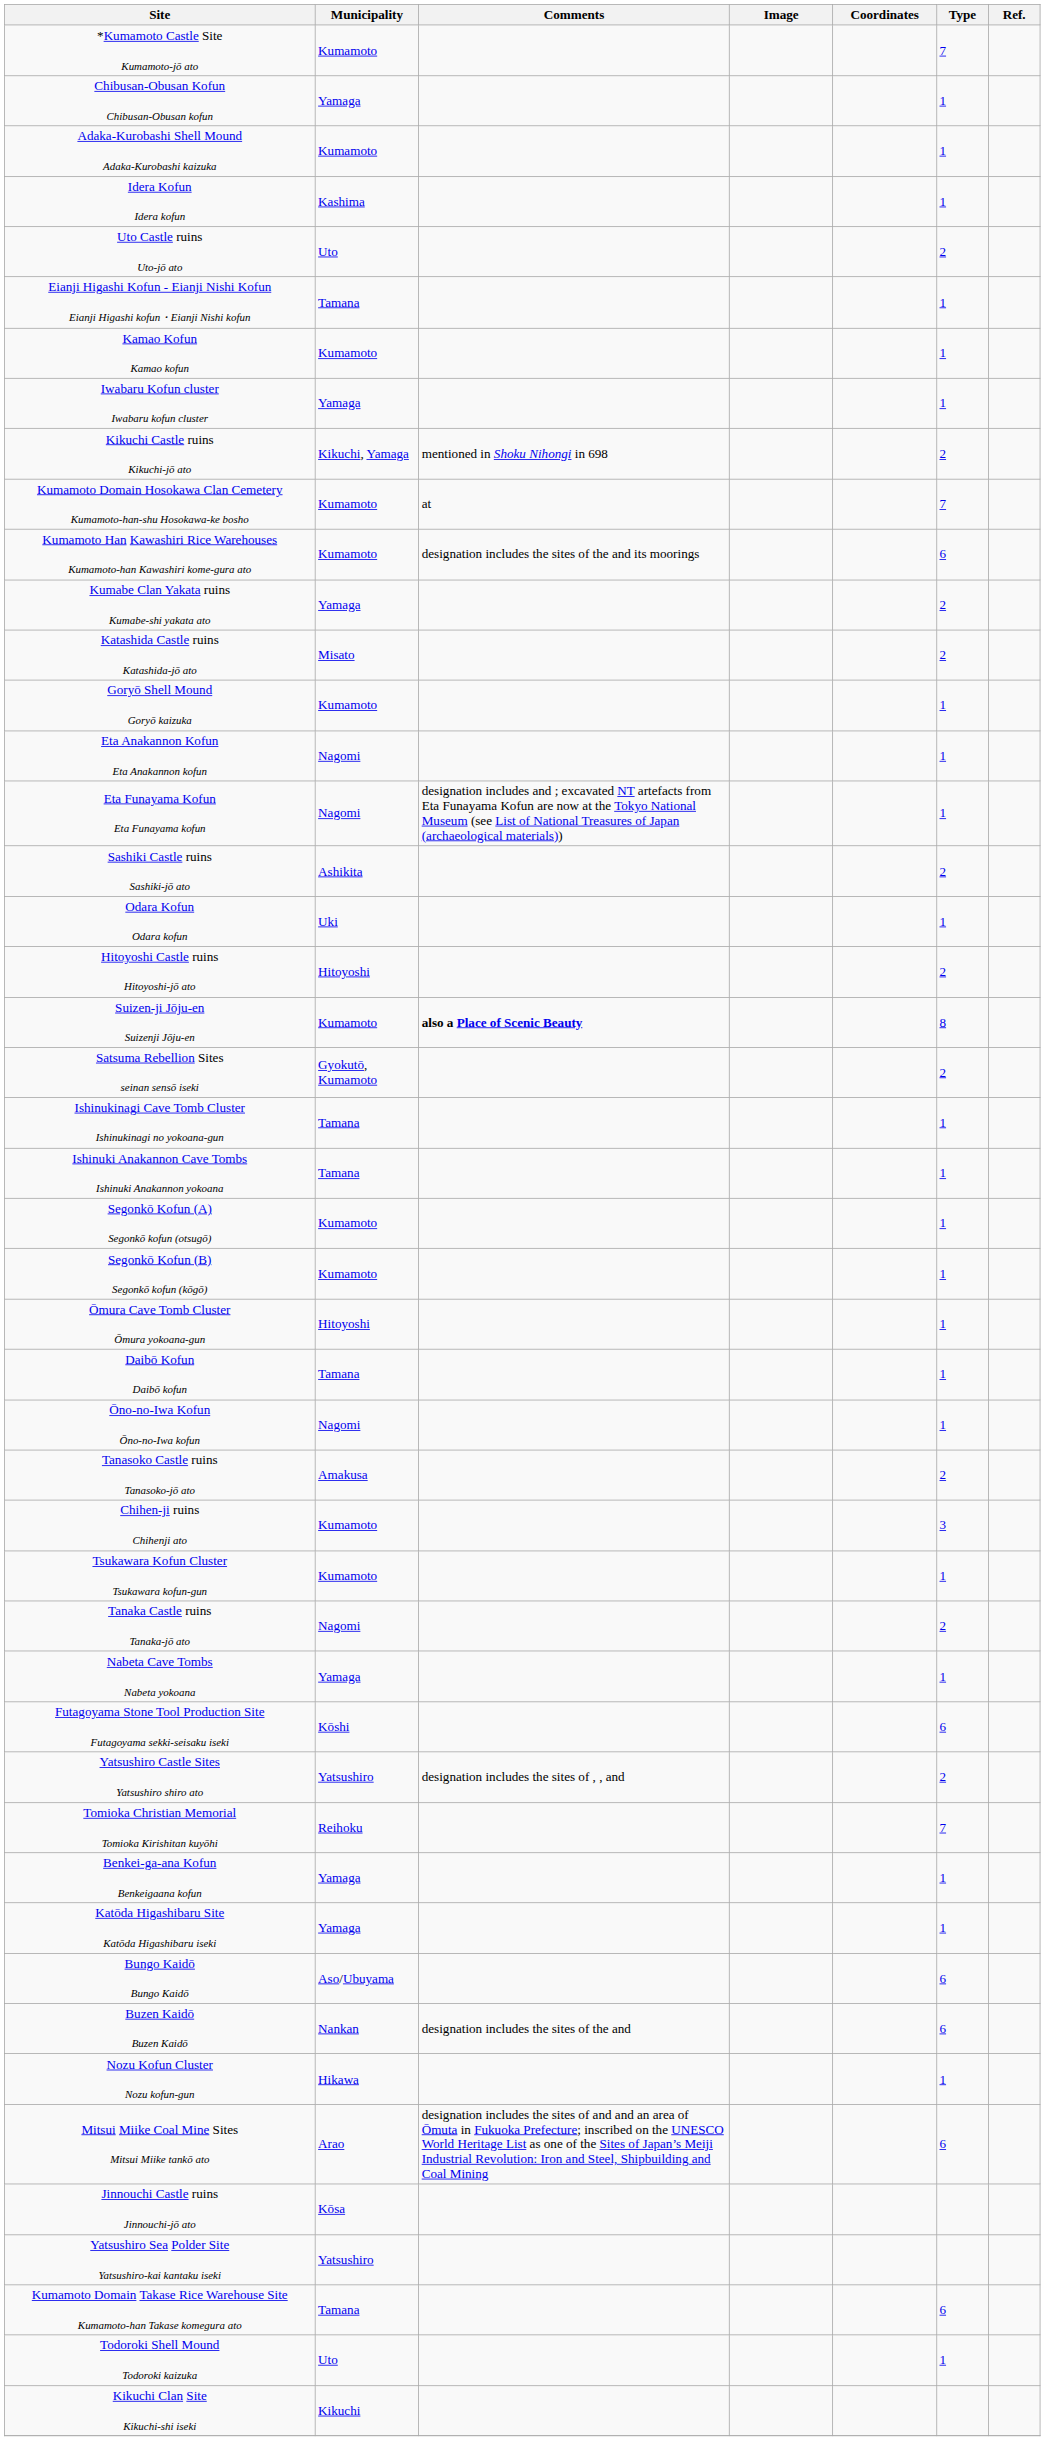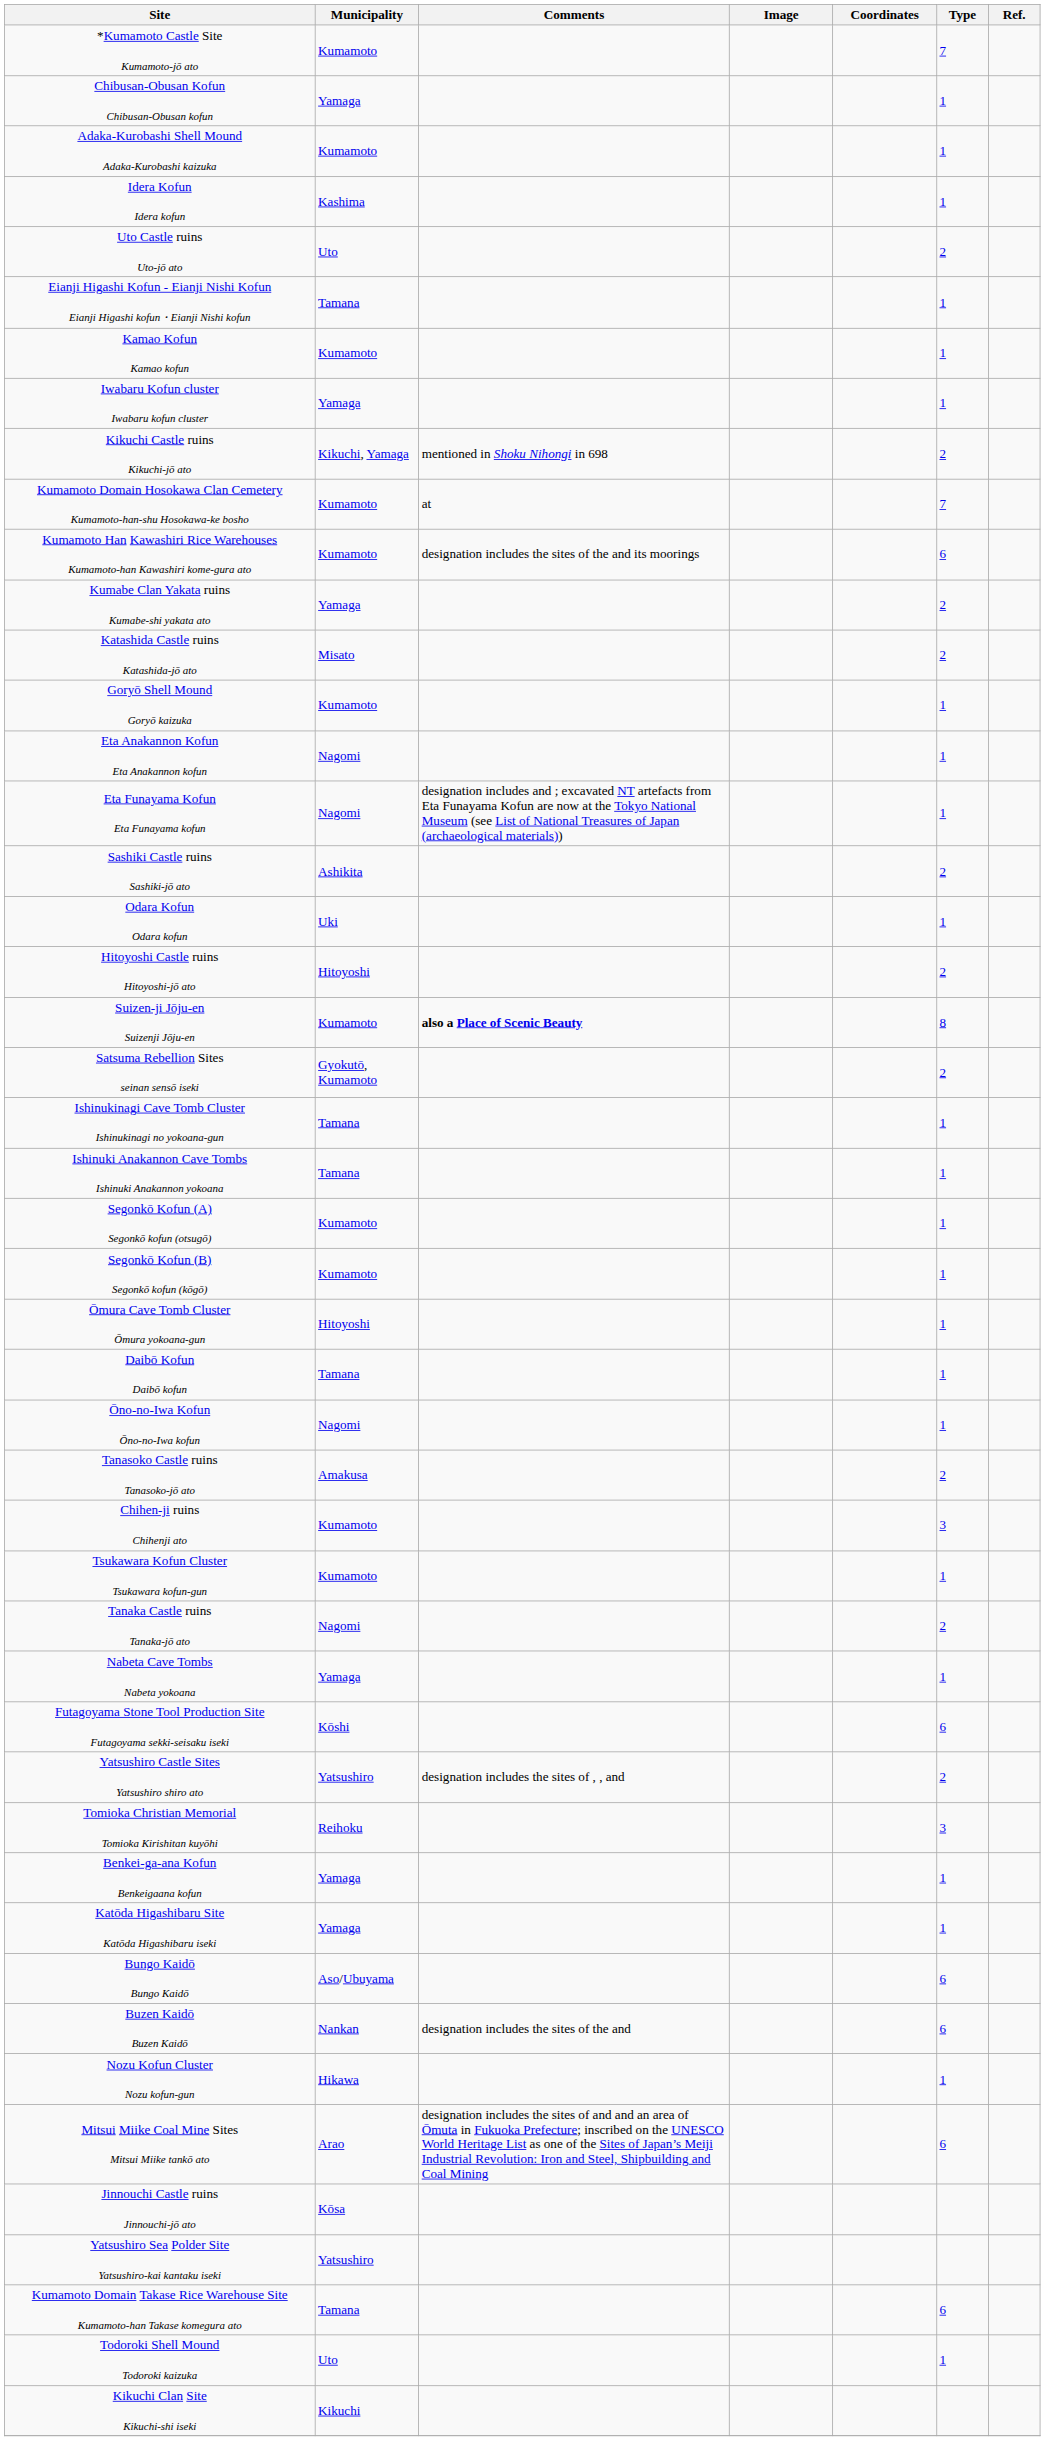 <table class="wikitable sortable"  style="width:100%;">
 <tr>
 <th width="30%" align="left">Site</th>
 <th width="10%" align="left">Municipality</th>
 <th width="30%" align="left" class="unsortable">Comments</th>
 <th width="10%" align="left"  class="unsortable">Image</th>
 <th width="10%" align="left" class="unsortable">Coordinates</th>
 <th width="5%" align="left">Type</th>
 <th width="5%" align="left"  class="unsortable">Ref.</th>
 </tr>
 <tr>
 <td align="center">*<a href='#'>Kumamoto Castle</a> Site<br><br><small><em>Kumamoto-jō ato</em></small></td>
 <td><a href='#'>Kumamoto</a></td>
 <td></td>
 <td></td>
 <td></td>
 <td><a href='#'>7</a></td>
 <td></td>
 </tr>
 <tr>
 <td align="center"><a href='#'>Chibusan-Obusan Kofun</a><br><br><small><em>Chibusan-Obusan kofun</em></small></td>
 <td><a href='#'>Yamaga</a></td>
 <td></td>
 <td></td>
 <td></td>
 <td><a href='#'>1</a></td>
 <td></td>
 </tr>
 <tr>
 <td align="center"><a href='#'>Adaka-Kurobashi Shell Mound</a><br><br><small><em>Adaka-Kurobashi kaizuka</em></small></td>
 <td><a href='#'>Kumamoto</a></td>
 <td></td>
 <td></td>
 <td></td>
 <td><a href='#'>1</a></td>
 <td></td>
 </tr>
 <tr>
 <td align="center"><a href='#'>Idera Kofun</a><br><br><small><em>Idera kofun</em></small></td>
 <td><a href='#'>Kashima</a></td>
 <td></td>
 <td></td>
 <td></td>
 <td><a href='#'>1</a></td>
 <td></td>
 </tr>
 <tr>
 <td align="center"><a href='#'>Uto Castle</a> ruins<br><br><small><em>Uto-jō ato</em></small></td>
 <td><a href='#'>Uto</a></td>
 <td></td>
 <td></td>
 <td></td>
 <td><a href='#'>2</a></td>
 <td></td>
 </tr>
 <tr>
 <td align="center"><a href='#'>Eianji Higashi Kofun - Eianji Nishi Kofun</a><br><br><small><em>Eianji Higashi kofun・Eianji Nishi kofun</em></small></td>
 <td><a href='#'>Tamana</a></td>
 <td></td>
 <td></td>
 <td></td>
 <td><a href='#'>1</a></td>
 <td></td>
 </tr>
 <tr>
 <td align="center"><a href='#'>Kamao Kofun</a><br><br><small><em>Kamao kofun</em></small></td>
 <td><a href='#'>Kumamoto</a></td>
 <td></td>
 <td></td>
 <td></td>
 <td><a href='#'>1</a></td>
 <td></td>
 </tr>
 <tr>
 <td align="center"><a href='#'>Iwabaru Kofun cluster</a><br><br><small><em>Iwabaru kofun cluster</em></small></td>
 <td><a href='#'>Yamaga</a></td>
 <td></td>
 <td></td>
 <td></td>
 <td><a href='#'>1</a></td>
 <td></td>
 </tr>
 <tr>
 <td align="center"><a href='#'>Kikuchi Castle</a> ruins<br><br><small><em>Kikuchi-jō ato</em></small></td>
 <td><a href='#'>Kikuchi</a>, <a href='#'>Yamaga</a></td>
 <td>mentioned in <em><a href='#'>Shoku Nihongi</a></em> in 698</td>
 <td></td>
 <td></td>
 <td><a href='#'>2</a></td>
 <td></td>
 </tr>
 <tr>
 <td align="center"><a href='#'>Kumamoto Domain Hosokawa Clan Cemetery</a><br><br><small><em>Kumamoto-han-shu Hosokawa-ke bosho</em></small></td>
 <td><a href='#'>Kumamoto</a></td>
 <td>at </td>
 <td></td>
 <td></td>
 <td><a href='#'>7</a></td>
 <td></td>
 </tr>
 <tr>
 <td align="center"><a href='#'>Kumamoto Han</a> <a href='#'>Kawashiri Rice Warehouses</a><br><br><small><em>Kumamoto-han Kawashiri kome-gura ato</em></small></td>
 <td><a href='#'>Kumamoto</a></td>
 <td>designation includes the sites of the  and its moorings</td>
 <td></td>
 <td></td>
 <td><a href='#'>6</a></td>
 <td></td>
 </tr>
 <tr>
 <td align="center"><a href='#'>Kumabe Clan Yakata</a> ruins<br><br><small><em>Kumabe-shi yakata ato</em></small></td>
 <td><a href='#'>Yamaga</a></td>
 <td></td>
 <td></td>
 <td></td>
 <td><a href='#'>2</a></td>
 <td></td>
 </tr>
 <tr>
 <td align="center"><a href='#'>Katashida Castle</a> ruins<br><br><small><em>Katashida-jō ato</em></small></td>
 <td><a href='#'>Misato</a></td>
 <td></td>
 <td></td>
 <td></td>
 <td><a href='#'>2</a></td>
 <td></td>
 </tr>
 <tr>
 <td align="center"><a href='#'>Goryō Shell Mound</a><br><br><small><em>Goryō kaizuka</em></small></td>
 <td><a href='#'>Kumamoto</a></td>
 <td></td>
 <td></td>
 <td></td>
 <td><a href='#'>1</a></td>
 <td></td>
 </tr>
 <tr>
 <td align="center"><a href='#'>Eta Anakannon Kofun</a><br><br><small><em>Eta Anakannon kofun</em></small></td>
 <td><a href='#'>Nagomi</a></td>
 <td></td>
 <td></td>
 <td></td>
 <td><a href='#'>1</a></td>
 <td></td>
 </tr>
 <tr>
 <td align="center"><a href='#'>Eta Funayama Kofun</a><br><br><small><em>Eta Funayama kofun</em></small></td>
 <td><a href='#'>Nagomi</a></td>
 <td>designation includes  and ; excavated <a href='#'>NT</a> artefacts from Eta Funayama Kofun are now at the <a href='#'>Tokyo National Museum</a> (see <a href='#'>List of National Treasures of Japan (archaeological materials)</a>)</td>
 <td></td>
 <td></td>
 <td><a href='#'>1</a></td>
 <td></td>
 </tr>
 <tr>
 <td align="center"><a href='#'>Sashiki Castle</a> ruins<br><br><small><em>Sashiki-jō ato</em></small></td>
 <td><a href='#'>Ashikita</a></td>
 <td></td>
 <td></td>
 <td></td>
 <td><a href='#'>2</a></td>
 <td></td>
 </tr>
 <tr>
 <td align="center"><a href='#'>Odara Kofun</a><br><br><small><em>Odara kofun</em></small></td>
 <td><a href='#'>Uki</a></td>
 <td></td>
 <td></td>
 <td></td>
 <td><a href='#'>1</a></td>
 <td></td>
 </tr>
 <tr>
 <td align="center"><a href='#'>Hitoyoshi Castle</a> ruins<br><br><small><em>Hitoyoshi-jō ato</em></small></td>
 <td><a href='#'>Hitoyoshi</a></td>
 <td></td>
 <td></td>
 <td></td>
 <td><a href='#'>2</a></td>
 <td></td>
 </tr>
 <tr>
 <td align="center"><a href='#'>Suizen-ji Jōju-en</a><br><br><small><em>Suizenji Jōju-en</em></small></td>
 <td><a href='#'>Kumamoto</a></td>
 <td><strong>also a <a href='#'>Place of Scenic Beauty</a></strong></td>
 <td></td>
 <td></td>
 <td><a href='#'>8</a></td>
 <td></td>
 </tr>
 <tr>
 <td align="center"><a href='#'>Satsuma Rebellion</a> Sites<br><br><small><em>seinan sensō iseki</em></small></td>
 <td><a href='#'>Gyokutō</a>, <a href='#'>Kumamoto</a></td>
 <td></td>
 <td></td>
 <td></td>
 <td><a href='#'>2</a></td>
 <td></td>
 </tr>
 <tr>
 <td align="center"><a href='#'>Ishinukinagi Cave Tomb Cluster</a><br><br><small><em>Ishinukinagi no yokoana-gun</em></small></td>
 <td><a href='#'>Tamana</a></td>
 <td></td>
 <td></td>
 <td></td>
 <td><a href='#'>1</a></td>
 <td></td>
 </tr>
 <tr>
 <td align="center"><a href='#'>Ishinuki Anakannon Cave Tombs</a><br><br><small><em>Ishinuki Anakannon yokoana</em></small></td>
 <td><a href='#'>Tamana</a></td>
 <td></td>
 <td></td>
 <td></td>
 <td><a href='#'>1</a></td>
 <td></td>
 </tr>
 <tr>
 <td align="center"><a href='#'>Segonkō Kofun (A)</a><br><br><small><em>Segonkō kofun (otsugō)</em></small></td>
 <td><a href='#'>Kumamoto</a></td>
 <td></td>
 <td></td>
 <td></td>
 <td><a href='#'>1</a></td>
 <td></td>
 </tr>
 <tr>
 <td align="center"><a href='#'>Segonkō Kofun (B)</a><br><br><small><em>Segonkō kofun (kōgō)</em></small></td>
 <td><a href='#'>Kumamoto</a></td>
 <td></td>
 <td></td>
 <td></td>
 <td><a href='#'>1</a></td>
 <td></td>
 </tr>
 <tr>
 <td align="center"><a href='#'>Ōmura Cave Tomb Cluster</a><br><br><small><em>Ōmura yokoana-gun</em></small></td>
 <td><a href='#'>Hitoyoshi</a></td>
 <td></td>
 <td></td>
 <td></td>
 <td><a href='#'>1</a></td>
 <td></td>
 </tr>
 <tr>
 <td align="center"><a href='#'>Daibō Kofun</a><br><br><small><em>Daibō kofun</em></small></td>
 <td><a href='#'>Tamana</a></td>
 <td></td>
 <td></td>
 <td></td>
 <td><a href='#'>1</a></td>
 <td></td>
 </tr>
 <tr>
 <td align="center"><a href='#'>Ōno-no-Iwa Kofun</a><br><br><small><em>Ōno-no-Iwa kofun</em></small></td>
 <td><a href='#'>Nagomi</a></td>
 <td></td>
 <td></td>
 <td></td>
 <td><a href='#'>1</a></td>
 <td></td>
 </tr>
 <tr>
 <td align="center"><a href='#'>Tanasoko Castle</a> ruins<br><br><small><em>Tanasoko-jō ato</em></small></td>
 <td><a href='#'>Amakusa</a></td>
 <td></td>
 <td></td>
 <td></td>
 <td><a href='#'>2</a></td>
 <td></td>
 </tr>
 <tr>
 <td align="center"><a href='#'>Chihen-ji</a> ruins<br><br><small><em>Chihenji ato</em></small></td>
 <td><a href='#'>Kumamoto</a></td>
 <td></td>
 <td></td>
 <td></td>
 <td><a href='#'>3</a></td>
 <td></td>
 </tr>
 <tr>
 <td align="center"><a href='#'>Tsukawara Kofun Cluster</a><br><br><small><em>Tsukawara kofun-gun</em></small></td>
 <td><a href='#'>Kumamoto</a></td>
 <td></td>
 <td></td>
 <td></td>
 <td><a href='#'>1</a></td>
 <td></td>
 </tr>
 <tr>
 <td align="center"><a href='#'>Tanaka Castle</a> ruins<br><br><small><em>Tanaka-jō ato</em></small></td>
 <td><a href='#'>Nagomi</a></td>
 <td></td>
 <td></td>
 <td></td>
 <td><a href='#'>2</a></td>
 <td></td>
 </tr>
 <tr>
 <td align="center"><a href='#'>Nabeta Cave Tombs</a><br><br><small><em>Nabeta yokoana</em></small></td>
 <td><a href='#'>Yamaga</a></td>
 <td></td>
 <td></td>
 <td></td>
 <td><a href='#'>1</a></td>
 <td></td>
 </tr>
 <tr>
 <td align="center"><a href='#'>Futagoyama Stone Tool Production Site</a><br><br><small><em>Futagoyama sekki-seisaku iseki</em></small></td>
 <td><a href='#'>Kōshi</a></td>
 <td></td>
 <td></td>
 <td></td>
 <td><a href='#'>6</a></td>
 <td></td>
 </tr>
 <tr>
 <td align="center"><a href='#'>Yatsushiro Castle Sites</a><br><br><small><em>Yatsushiro shiro ato</em></small></td>
 <td><a href='#'>Yatsushiro</a></td>
 <td>designation includes the sites of , , and </td>
 <td></td>
 <td></td>
 <td><a href='#'>2</a></td>
 <td></td>
 </tr>
 <tr>
 <td align="center"><a href='#'>Tomioka Christian Memorial</a><br><br><small><em>Tomioka Kirishitan kuyōhi</em></small></td>
 <td><a href='#'>Reihoku</a></td>
 <td></td>
 <td></td>
 <td></td>
-<td><a href='#'>7</a></td>
+<td><a href='#'>3</a></td>
 <td></td>
 </tr>
 <tr>
 <td align="center"><a href='#'>Benkei-ga-ana Kofun</a><br><br><small><em>Benkeigaana kofun</em></small></td>
 <td><a href='#'>Yamaga</a></td>
 <td></td>
 <td></td>
 <td></td>
 <td><a href='#'>1</a></td>
 <td></td>
 </tr>
 <tr>
 <td align="center"><a href='#'>Katōda Higashibaru Site</a><br><br><small><em>Katōda Higashibaru iseki</em></small></td>
 <td><a href='#'>Yamaga</a></td>
 <td></td>
 <td></td>
 <td></td>
 <td><a href='#'>1</a></td>
 <td></td>
 </tr>
 <tr>
 <td align="center"><a href='#'>Bungo Kaidō</a><br><br><small><em>Bungo Kaidō</em></small></td>
 <td><a href='#'>Aso</a>/<a href='#'>Ubuyama</a></td>
 <td></td>
 <td></td>
 <td></td>
 <td><a href='#'>6</a></td>
 <td></td>
 </tr>
 <tr>
 <td align="center"><a href='#'>Buzen Kaidō</a><br><br><small><em>Buzen Kaidō</em></small></td>
 <td><a href='#'>Nankan</a></td>
 <td>designation includes the sites of the  and </td>
 <td></td>
 <td></td>
 <td><a href='#'>6</a></td>
 <td></td>
 </tr>
 <tr>
 <td align="center"><a href='#'>Nozu Kofun Cluster</a><br><br><small><em>Nozu kofun-gun</em></small></td>
 <td><a href='#'>Hikawa</a></td>
 <td></td>
 <td></td>
 <td></td>
 <td><a href='#'>1</a></td>
 <td></td>
 </tr>
 <tr>
 <td align="center"><a href='#'>Mitsui</a> <a href='#'>Miike Coal Mine</a> Sites<br><br><small><em>Mitsui Miike tankō ato</em></small></td>
 <td><a href='#'>Arao</a></td>
 <td>designation includes the sites of  and  and an area of <a href='#'>Ōmuta</a> in <a href='#'>Fukuoka Prefecture</a>; inscribed on the <a href='#'>UNESCO World Heritage List</a> as one of the <a href='#'>Sites of Japan’s Meiji Industrial Revolution: Iron and Steel, Shipbuilding and Coal Mining</a></td>
 <td></td>
 <td></td>
 <td><a href='#'>6</a></td>
 <td></td>
 </tr>
 <tr>
 <td align="center"><a href='#'>Jinnouchi Castle</a> ruins<br><br><small><em>Jinnouchi-jō ato</em></small></td>
 <td><a href='#'>Kōsa</a></td>
 <td></td>
 <td></td>
 <td></td>
 <td></td>
 <td></td>
 </tr>
 <tr>
 <td align="center"><a href='#'>Yatsushiro Sea</a> <a href='#'>Polder Site</a><br><br><small><em>Yatsushiro-kai kantaku iseki</em></small></td>
 <td><a href='#'>Yatsushiro</a></td>
 <td></td>
 <td></td>
 <td></td>
 <td></td>
 <td></td>
 </tr>
 <tr>
 <td align="center"><a href='#'>Kumamoto Domain</a> <a href='#'>Takase Rice Warehouse Site</a><br><br><small><em>Kumamoto-han Takase komegura ato</em></small></td>
 <td><a href='#'>Tamana</a></td>
 <td></td>
 <td></td>
 <td></td>
 <td><a href='#'>6</a></td>
 <td></td>
 </tr>
 <tr>
 <td align="center"><a href='#'>Todoroki Shell Mound</a><br><br><small><em>Todoroki kaizuka</em></small></td>
 <td><a href='#'>Uto</a></td>
 <td></td>
 <td></td>
 <td></td>
 <td><a href='#'>1</a></td>
 <td></td>
 </tr>
 <tr>
 <td align="center"><a href='#'>Kikuchi Clan</a> <a href='#'>Site</a><br><br><small><em>Kikuchi-shi iseki</em></small></td>
 <td><a href='#'>Kikuchi</a></td>
 <td></td>
 <td></td>
 <td></td>
 <td></td>
 <td></td>
 </tr>
 <tr>
 </tr>
 </table>
